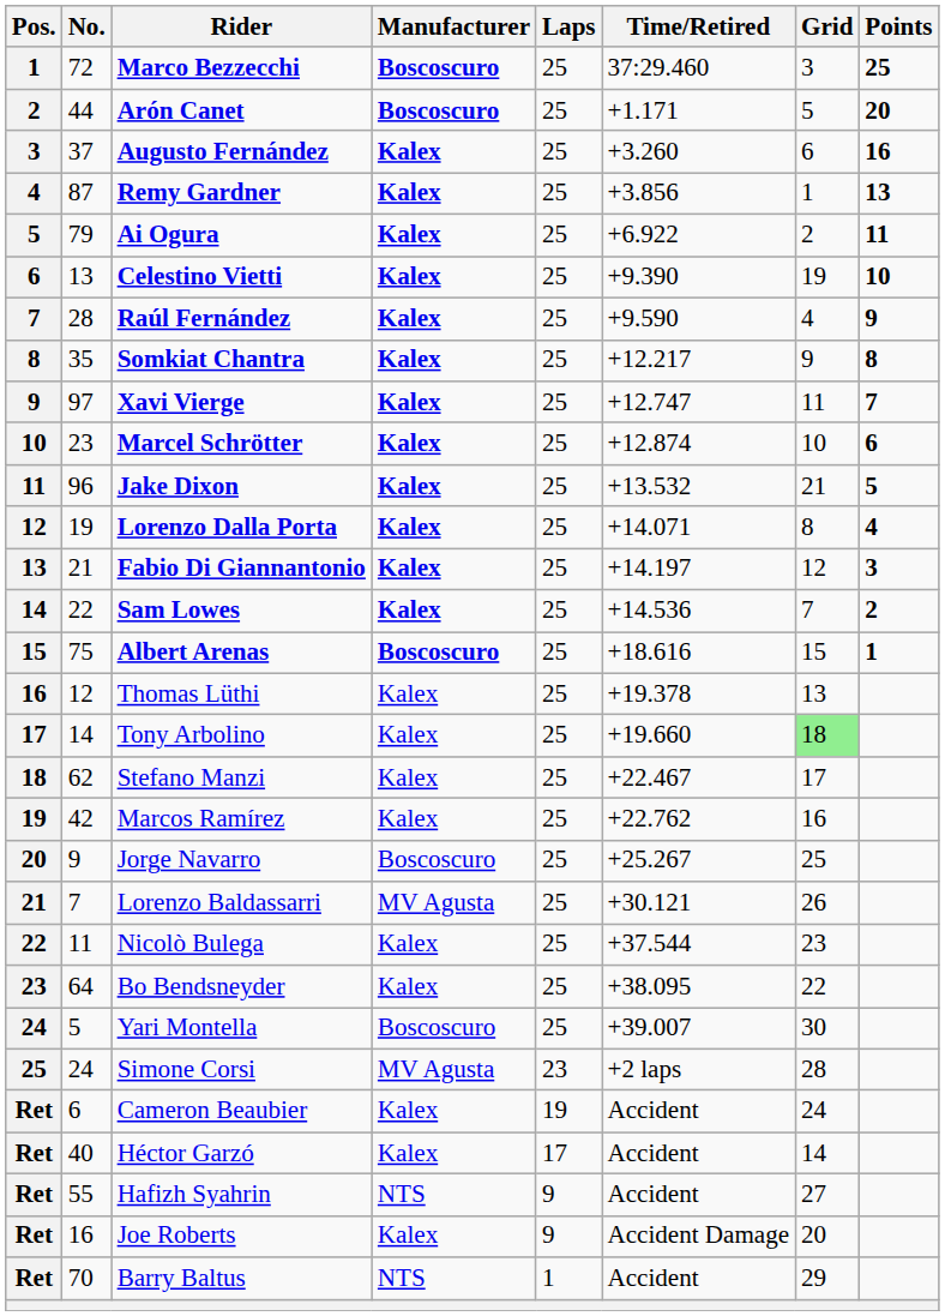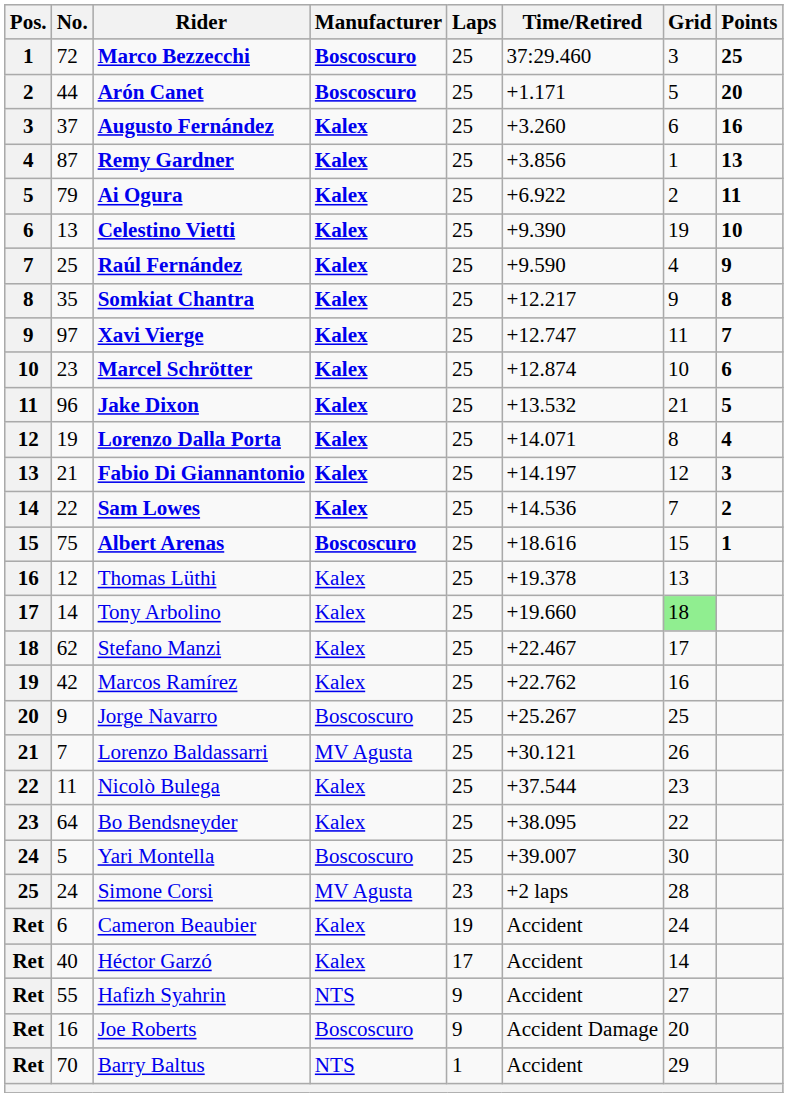 <table class="wikitable" style="font-size: 85%;">
 <tr>
 <th>Pos.</th>
 <th>No.</th>
 <th>Rider</th>
 <th>Manufacturer</th>
 <th>Laps</th>
 <th>Time/Retired</th>
 <th>Grid</th>
 <th>Points</th>
 </tr>
 <tr>
 <th>1</th>
 <td>72</td>
 <td> <strong><a href='#'>Marco Bezzecchi</a></strong></td>
 <td><strong><a href='#'>Boscoscuro</a></strong></td>
 <td>25</td>
 <td>37:29.460</td>
 <td>3</td>
 <td><strong>25</strong></td>
 </tr>
 <tr>
 <th>2</th>
 <td>44</td>
 <td> <strong><a href='#'>Arón Canet</a></strong></td>
 <td><strong><a href='#'>Boscoscuro</a></strong></td>
 <td>25</td>
 <td>+1.171</td>
 <td>5</td>
 <td><strong>20</strong></td>
 </tr>
 <tr>
 <th>3</th>
 <td>37</td>
 <td> <strong><a href='#'>Augusto Fernández</a></strong></td>
 <td><strong><a href='#'>Kalex</a></strong></td>
 <td>25</td>
 <td>+3.260</td>
 <td>6</td>
 <td><strong>16</strong></td>
 </tr>
 <tr>
 <th>4</th>
 <td>87</td>
 <td> <strong><a href='#'>Remy Gardner</a></strong></td>
 <td><strong><a href='#'>Kalex</a></strong></td>
 <td>25</td>
 <td>+3.856</td>
 <td>1</td>
 <td><strong>13</strong></td>
 </tr>
 <tr>
 <th>5</th>
 <td>79</td>
 <td> <strong><a href='#'>Ai Ogura</a></strong></td>
 <td><strong><a href='#'>Kalex</a></strong></td>
 <td>25</td>
 <td>+6.922</td>
 <td>2</td>
 <td><strong>11</strong></td>
 </tr>
 <tr>
 <th>6</th>
 <td>13</td>
 <td> <strong><a href='#'>Celestino Vietti</a></strong></td>
 <td><strong><a href='#'>Kalex</a></strong></td>
 <td>25</td>
 <td>+9.390</td>
 <td>19</td>
 <td><strong>10</strong></td>
 </tr>
 <tr>
 <th>7</th>
-<td>28</td>
+<td>25</td>
 <td> <strong><a href='#'>Raúl Fernández</a></strong></td>
 <td><strong><a href='#'>Kalex</a></strong></td>
 <td>25</td>
 <td>+9.590</td>
 <td>4</td>
 <td><strong>9</strong></td>
 </tr>
 <tr>
 <th>8</th>
 <td>35</td>
 <td> <strong><a href='#'>Somkiat Chantra</a></strong></td>
 <td><strong><a href='#'>Kalex</a></strong></td>
 <td>25</td>
 <td>+12.217</td>
 <td>9</td>
 <td><strong>8</strong></td>
 </tr>
 <tr>
 <th>9</th>
 <td>97</td>
 <td> <strong><a href='#'>Xavi Vierge</a></strong></td>
 <td><strong><a href='#'>Kalex</a></strong></td>
 <td>25</td>
 <td>+12.747</td>
 <td>11</td>
 <td><strong>7</strong></td>
 </tr>
 <tr>
 <th>10</th>
 <td>23</td>
 <td> <strong><a href='#'>Marcel Schrötter</a></strong></td>
 <td><strong><a href='#'>Kalex</a></strong></td>
 <td>25</td>
 <td>+12.874</td>
 <td>10</td>
 <td><strong>6</strong></td>
 </tr>
 <tr>
 <th>11</th>
 <td>96</td>
 <td> <strong><a href='#'>Jake Dixon</a></strong></td>
 <td><strong><a href='#'>Kalex</a></strong></td>
 <td>25</td>
 <td>+13.532</td>
 <td>21</td>
 <td><strong>5</strong></td>
 </tr>
 <tr>
 <th>12</th>
 <td>19</td>
 <td> <strong><a href='#'>Lorenzo Dalla Porta</a></strong></td>
 <td><strong><a href='#'>Kalex</a></strong></td>
 <td>25</td>
 <td>+14.071</td>
 <td>8</td>
 <td><strong>4</strong></td>
 </tr>
 <tr>
 <th>13</th>
 <td>21</td>
 <td> <strong><a href='#'>Fabio Di Giannantonio</a></strong></td>
 <td><strong><a href='#'>Kalex</a></strong></td>
 <td>25</td>
 <td>+14.197</td>
 <td>12</td>
 <td><strong>3</strong></td>
 </tr>
 <tr>
 <th>14</th>
 <td>22</td>
 <td> <strong><a href='#'>Sam Lowes</a></strong></td>
 <td><strong><a href='#'>Kalex</a></strong></td>
 <td>25</td>
 <td>+14.536</td>
 <td>7</td>
 <td><strong>2</strong></td>
 </tr>
 <tr>
 <th>15</th>
 <td>75</td>
 <td> <strong><a href='#'>Albert Arenas</a></strong></td>
 <td><strong><a href='#'>Boscoscuro</a></strong></td>
 <td>25</td>
 <td>+18.616</td>
 <td>15</td>
 <td><strong>1</strong></td>
 </tr>
 <tr>
 <th>16</th>
 <td>12</td>
 <td> <a href='#'>Thomas Lüthi</a></td>
 <td><a href='#'>Kalex</a></td>
 <td>25</td>
 <td>+19.378</td>
 <td>13</td>
 <td></td>
 </tr>
 <tr>
 <th>17</th>
 <td>14</td>
 <td> <a href='#'>Tony Arbolino</a></td>
 <td><a href='#'>Kalex</a></td>
 <td>25</td>
 <td>+19.660</td>
 <td style="background: lightgreen;">18</td>
 <td></td>
 </tr>
 <tr>
 <th>18</th>
 <td>62</td>
 <td> <a href='#'>Stefano Manzi</a></td>
 <td><a href='#'>Kalex</a></td>
 <td>25</td>
 <td>+22.467</td>
 <td>17</td>
 <td></td>
 </tr>
 <tr>
 <th>19</th>
 <td>42</td>
 <td> <a href='#'>Marcos Ramírez</a></td>
 <td><a href='#'>Kalex</a></td>
 <td>25</td>
 <td>+22.762</td>
 <td>16</td>
 <td></td>
 </tr>
 <tr>
 <th>20</th>
 <td>9</td>
 <td> <a href='#'>Jorge Navarro</a></td>
 <td><a href='#'>Boscoscuro</a></td>
 <td>25</td>
 <td>+25.267</td>
 <td>25</td>
 <td></td>
 </tr>
 <tr>
 <th>21</th>
 <td>7</td>
 <td> <a href='#'>Lorenzo Baldassarri</a></td>
 <td><a href='#'>MV Agusta</a></td>
 <td>25</td>
 <td>+30.121</td>
 <td>26</td>
 <td></td>
 </tr>
 <tr>
 <th>22</th>
 <td>11</td>
 <td> <a href='#'>Nicolò Bulega</a></td>
 <td><a href='#'>Kalex</a></td>
 <td>25</td>
 <td>+37.544</td>
 <td>23</td>
 <td></td>
 </tr>
 <tr>
 <th>23</th>
 <td>64</td>
 <td> <a href='#'>Bo Bendsneyder</a></td>
 <td><a href='#'>Kalex</a></td>
 <td>25</td>
 <td>+38.095</td>
 <td>22</td>
 <td></td>
 </tr>
 <tr>
 <th>24</th>
 <td>5</td>
 <td> <a href='#'>Yari Montella</a></td>
 <td><a href='#'>Boscoscuro</a></td>
 <td>25</td>
 <td>+39.007</td>
 <td>30</td>
 <td></td>
 </tr>
 <tr>
 <th>25</th>
 <td>24</td>
 <td> <a href='#'>Simone Corsi</a></td>
 <td><a href='#'>MV Agusta</a></td>
 <td>23</td>
 <td>+2 laps</td>
 <td>28</td>
 <td></td>
 </tr>
 <tr>
 <th>Ret</th>
 <td>6</td>
 <td> <a href='#'>Cameron Beaubier</a></td>
 <td><a href='#'>Kalex</a></td>
 <td>19</td>
 <td>Accident</td>
 <td>24</td>
 <td></td>
 </tr>
 <tr>
 <th>Ret</th>
 <td>40</td>
 <td> <a href='#'>Héctor Garzó</a></td>
 <td><a href='#'>Kalex</a></td>
 <td>17</td>
 <td>Accident</td>
 <td>14</td>
 <td></td>
 </tr>
 <tr>
 <th>Ret</th>
 <td>55</td>
 <td> <a href='#'>Hafizh Syahrin</a></td>
 <td><a href='#'>NTS</a></td>
 <td>9</td>
 <td>Accident</td>
 <td>27</td>
 <td></td>
 </tr>
 <tr>
 <th>Ret</th>
 <td>16</td>
 <td> <a href='#'>Joe Roberts</a></td>
-<td><a href='#'>Kalex</a></td>
+<td><a href='#'>Boscoscuro</a></td>
 <td>9</td>
 <td>Accident Damage</td>
 <td>20</td>
 <td></td>
 </tr>
 <tr>
 <th>Ret</th>
 <td>70</td>
 <td> <a href='#'>Barry Baltus</a></td>
 <td><a href='#'>NTS</a></td>
 <td>1</td>
 <td>Accident</td>
 <td>29</td>
 <td></td>
 </tr>
 <tr>
 <th colspan=8></th>
 </tr>
 </table>
